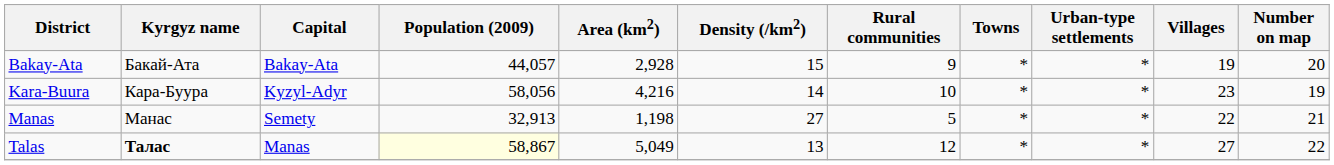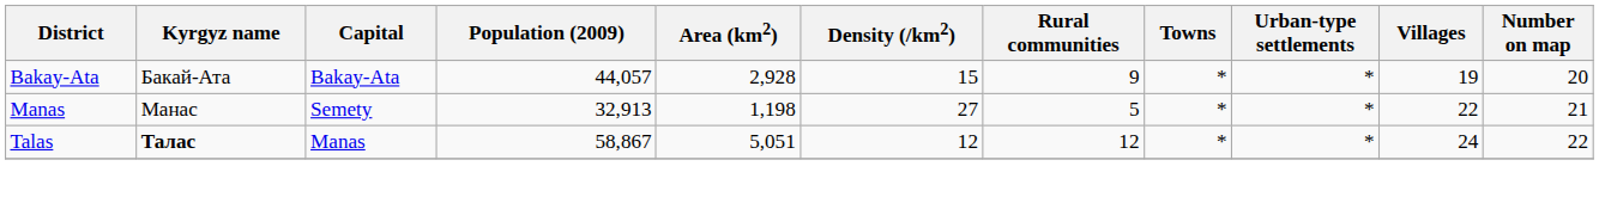 <table class="wikitable sortable" width=98%>
 <tr>
 <th>District</th>
 <th>Kyrgyz name</th>
 <th>Capital</th>
 <th>Population (2009)</th>
 <th>Area (km<sup>2</sup>)</th>
 <th>Density (/km<sup>2</sup>)</th>
 <th>Rural<br>communities</th>
 <th>Towns</th>
 <th>Urban-type<br>settlements</th>
 <th>Villages</th>
 <th>Number<br>on map</th>
 </tr>
 <tr>
 <td><a href='#'>Bakay-Ata</a></td>
 <td>Бакай-Ата</td>
 <td><a href='#'>Bakay-Ata</a></td>
 <td align="right">44,057</td>
 <td align="right">2,928</td>
 <td align="right">15</td>
 <td align="right">9</td>
 <td align="right">*</td>
 <td align="right">*</td>
 <td align="right">19</td>
 <td align="right">20</td>
 </tr>
 <tr>
-<td><a href='#'>Kara-Buura</a></td>
-<td>Кара-Буура</td>
-<td><a href='#'>Kyzyl-Adyr</a></td>
-<td align="right">58,056</td>
-<td align="right">4,216</td>
-<td align="right">14</td>
-<td align="right">10</td>
-<td align="right">*</td>
-<td align="right">*</td>
-<td align="right">23</td>
-<td align="right">19</td>
-</tr>
-<tr>
 <td><a href='#'>Manas</a></td>
 <td>Манас</td>
 <td><a href='#'>Semety</a></td>
 <td align="right">32,913</td>
 <td align="right">1,198</td>
 <td align="right">27</td>
 <td align="right">5</td>
 <td align="right">*</td>
 <td align="right">*</td>
 <td align="right">22</td>
 <td align="right">21</td>
 </tr>
 <tr>
 <td><a href='#'>Talas</a></td>
 <td><strong>Талас</strong></td>
 <td><a href='#'>Manas</a></td>
-<td align="right" style="background: lightyellow;">58,867</td>
-<td align="right">5,049</td>
-<td align="right">13</td>
+<td align="right">58,867</td>
+<td align="right">5,051</td>
+<td align="right">12</td>
 <td align="right">12</td>
 <td align="right">*</td>
 <td align="right">*</td>
-<td align="right">27</td>
+<td align="right">24</td>
 <td align="right">22</td>
 </tr>
 <tr>
 </tr>
 </table>
